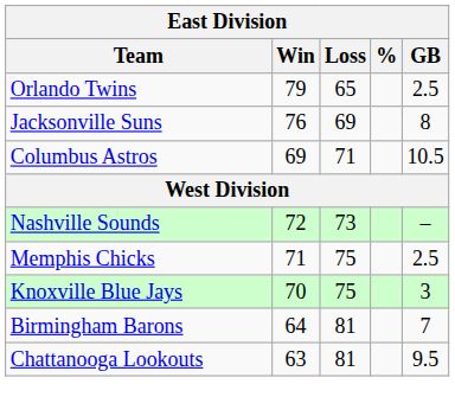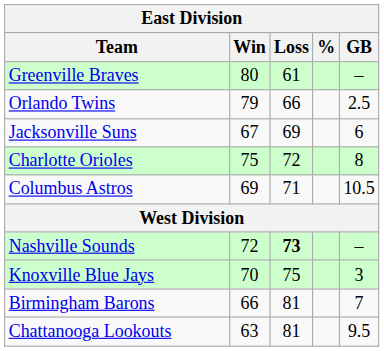 <table class="wikitable">
 <tr>
 <th colspan="5">East Division</th>
 </tr>
 <tr>
 <th width="60%">Team</th>
 <th>Win</th>
 <th>Loss</th>
 <th>%</th>
 <th>GB</th>
 </tr>
+<tr align=center bgcolor=ccffcc>
+<td align=left><a href='#'>Greenville Braves</a></td>
+<td>80</td>
+<td>61</td>
+<td></td>
+<td>–</td>
+</tr>
 <tr align=center>
 <td align=left><a href='#'>Orlando Twins</a></td>
 <td>79</td>
-<td>65</td>
+<td>66</td>
 <td></td>
 <td>2.5</td>
 </tr>
 <tr align=center>
 <td align=left><a href='#'>Jacksonville Suns</a></td>
-<td>76</td>
+<td>67</td>
 <td>69</td>
+<td></td>
+<td>6</td>
+</tr>
+<tr align=center bgcolor=ccffcc>
+<td align=left><a href='#'>Charlotte Orioles</a></td>
+<td>75</td>
+<td>72</td>
 <td></td>
 <td>8</td>
 </tr>
 <tr align=center>
 <td align=left><a href='#'>Columbus Astros</a></td>
 <td>69</td>
 <td>71</td>
 <td></td>
 <td>10.5</td>
 </tr>
 <tr>
 <th colspan="5">West Division</th>
 </tr>
 <tr align=center bgcolor=ccffcc>
 <td align=left><a href='#'>Nashville Sounds</a></td>
 <td>72</td>
-<td>73</td>
+<td><strong>73</strong></td>
 <td></td>
 <td>–</td>
-</tr>
-<tr align=center>
-<td align=left><a href='#'>Memphis Chicks</a></td>
-<td>71</td>
-<td>75</td>
-<td></td>
-<td>2.5</td>
 </tr>
 <tr align=center bgcolor=ccffcc>
 <td align=left><a href='#'>Knoxville Blue Jays</a></td>
 <td>70</td>
 <td>75</td>
 <td></td>
 <td>3</td>
 </tr>
 <tr align=center>
 <td align=left><a href='#'>Birmingham Barons</a></td>
-<td>64</td>
+<td>66</td>
 <td>81</td>
 <td></td>
 <td>7</td>
 </tr>
 <tr align=center>
 <td align=left><a href='#'>Chattanooga Lookouts</a></td>
 <td>63</td>
 <td>81</td>
 <td></td>
 <td>9.5</td>
 </tr>
 </table>
